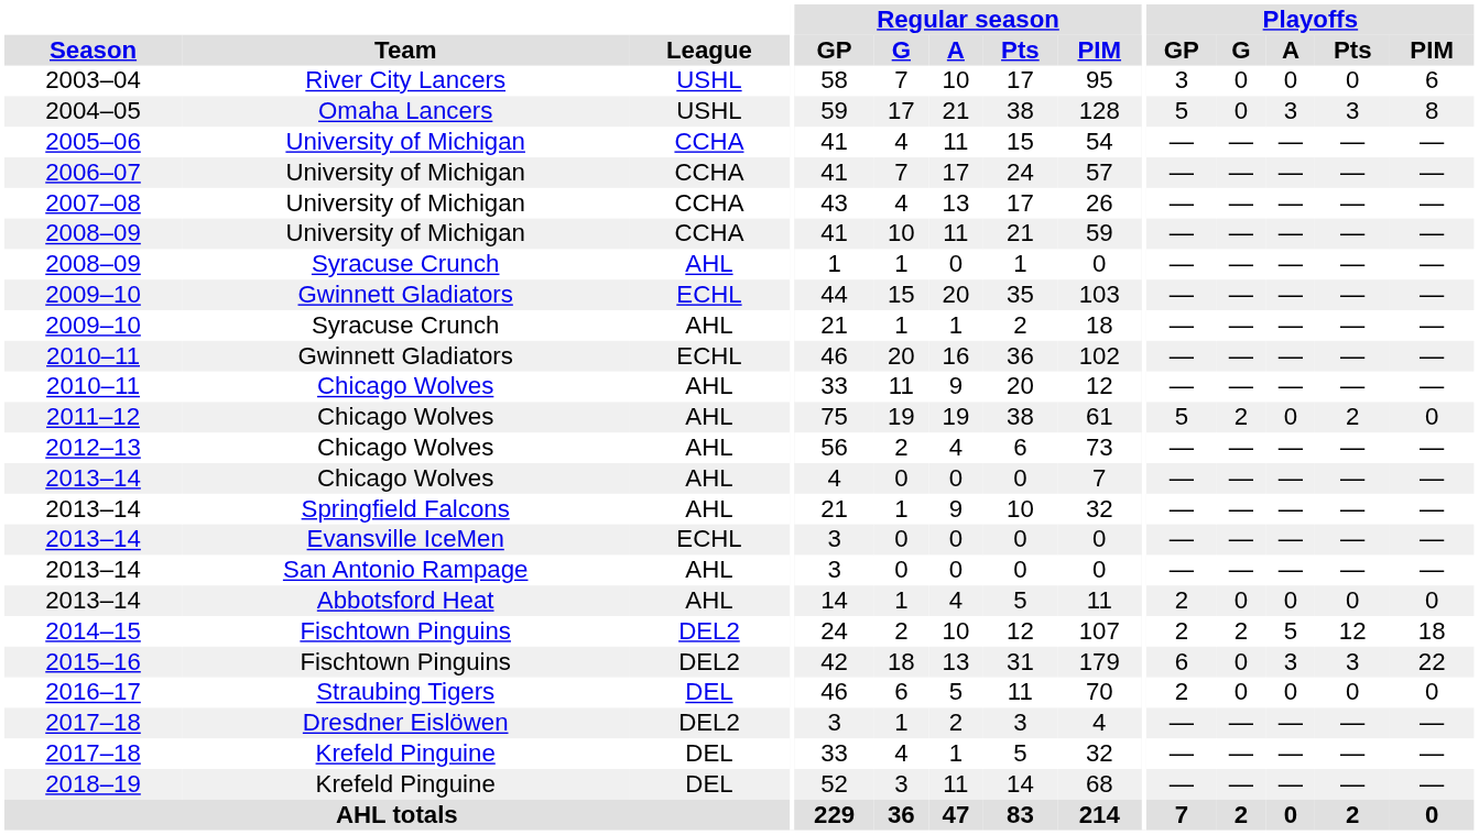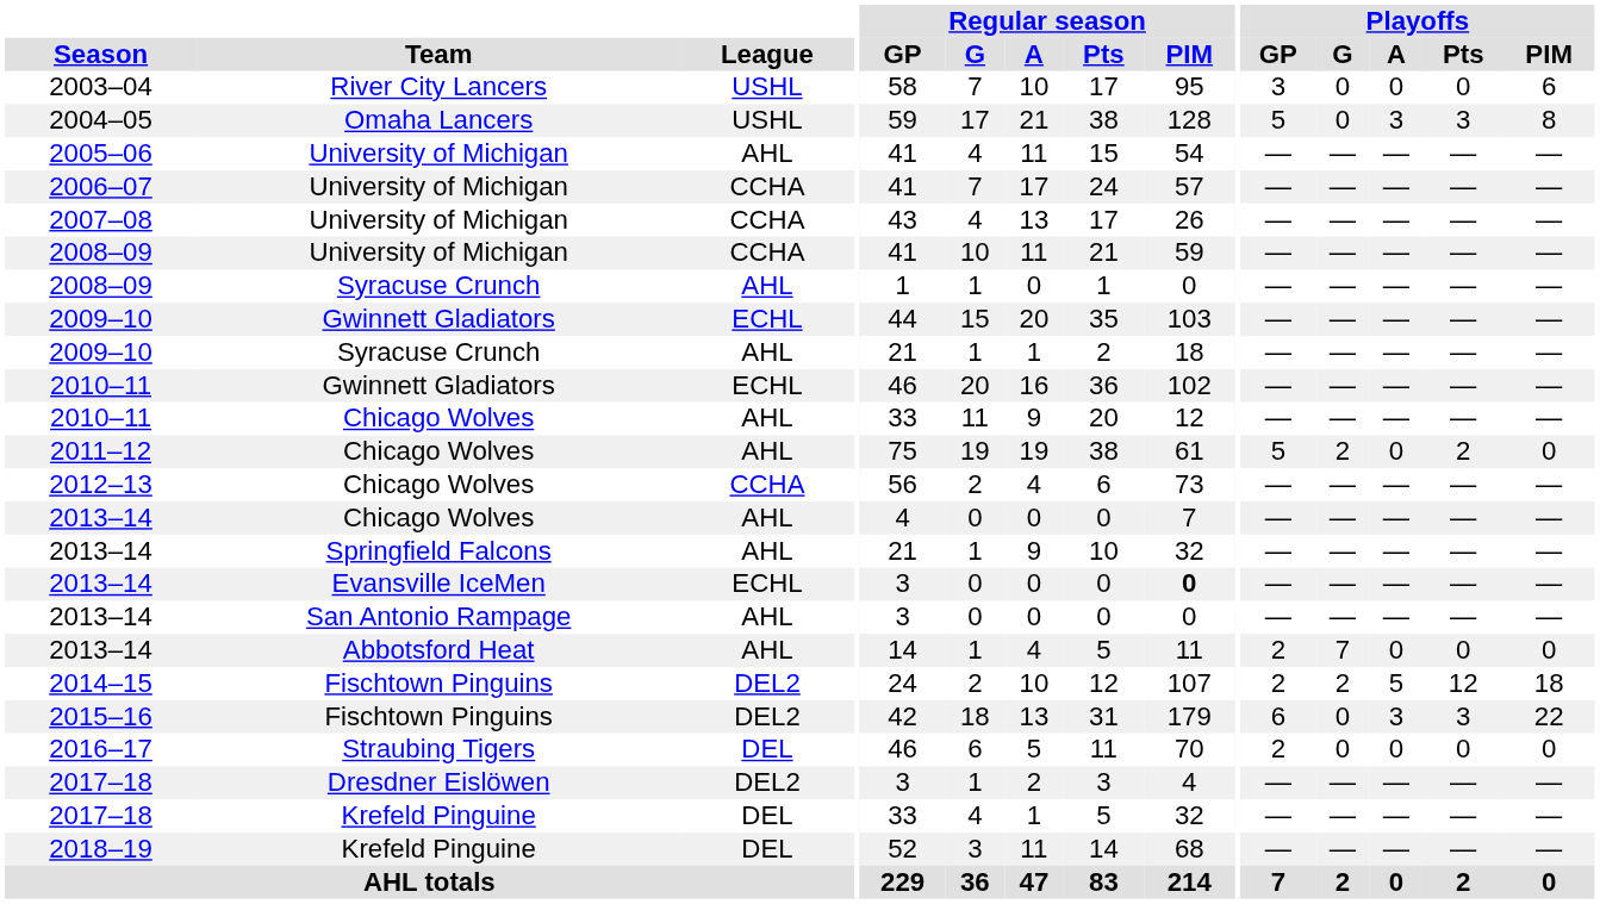 <table border="0" cellpadding="1" cellspacing="0" style="text-align:center; width:60em">
 <tr bgcolor="#e0e0e0">
 <th colspan="3" bgcolor="#ffffff"></th>
 <th rowspan="99" bgcolor="#ffffff"></th>
 <th colspan="5"><a href='#'>Regular season</a></th>
 <th rowspan="99" bgcolor="#ffffff"></th>
 <th colspan="5"><a href='#'>Playoffs</a></th>
 </tr>
 <tr bgcolor="#e0e0e0">
 <th><a href='#'>Season</a></th>
 <th>Team</th>
 <th>League</th>
 <th>GP</th>
 <th><a href='#'>G</a></th>
 <th><a href='#'>A</a></th>
 <th><a href='#'>Pts</a></th>
 <th><a href='#'>PIM</a></th>
 <th>GP</th>
 <th>G</th>
 <th>A</th>
 <th>Pts</th>
 <th>PIM</th>
 </tr>
 <tr ALIGN="center">
 <td>2003–04</td>
 <td><a href='#'>River City Lancers</a></td>
 <td><a href='#'>USHL</a></td>
 <td>58</td>
 <td>7</td>
 <td>10</td>
 <td>17</td>
 <td>95</td>
 <td>3</td>
 <td>0</td>
 <td>0</td>
 <td>0</td>
 <td>6</td>
 </tr>
 <tr ALIGN="center" bgcolor="#f0f0f0">
 <td>2004–05</td>
 <td><a href='#'>Omaha Lancers</a></td>
 <td>USHL</td>
 <td>59</td>
 <td>17</td>
 <td>21</td>
 <td>38</td>
 <td>128</td>
 <td>5</td>
 <td>0</td>
 <td>3</td>
 <td>3</td>
 <td>8</td>
 </tr>
 <tr ALIGN="center">
 <td><a href='#'>2005–06</a></td>
 <td><a href='#'>University of Michigan</a></td>
-<td><a href='#'>CCHA</a></td>
+<td>AHL</td>
 <td>41</td>
 <td>4</td>
 <td>11</td>
 <td>15</td>
 <td>54</td>
 <td>—</td>
 <td>—</td>
 <td>—</td>
 <td>—</td>
 <td>—</td>
 </tr>
 <tr ALIGN="center" bgcolor="#f0f0f0">
 <td><a href='#'>2006–07</a></td>
 <td>University of Michigan</td>
 <td>CCHA</td>
 <td>41</td>
 <td>7</td>
 <td>17</td>
 <td>24</td>
 <td>57</td>
 <td>—</td>
 <td>—</td>
 <td>—</td>
 <td>—</td>
 <td>—</td>
 </tr>
 <tr ALIGN="center">
 <td><a href='#'>2007–08</a></td>
 <td>University of Michigan</td>
 <td>CCHA</td>
 <td>43</td>
 <td>4</td>
 <td>13</td>
 <td>17</td>
 <td>26</td>
 <td>—</td>
 <td>—</td>
 <td>—</td>
 <td>—</td>
 <td>—</td>
 </tr>
 <tr ALIGN="center" bgcolor="#f0f0f0">
 <td><a href='#'>2008–09</a></td>
 <td>University of Michigan</td>
 <td>CCHA</td>
 <td>41</td>
 <td>10</td>
 <td>11</td>
 <td>21</td>
 <td>59</td>
 <td>—</td>
 <td>—</td>
 <td>—</td>
 <td>—</td>
 <td>—</td>
 </tr>
 <tr ALIGN="center">
 <td><a href='#'>2008–09</a></td>
 <td><a href='#'>Syracuse Crunch</a></td>
 <td><a href='#'>AHL</a></td>
 <td>1</td>
 <td>1</td>
 <td>0</td>
 <td>1</td>
 <td>0</td>
 <td>—</td>
 <td>—</td>
 <td>—</td>
 <td>—</td>
 <td>—</td>
 </tr>
 <tr ALIGN="center" bgcolor="#f0f0f0">
 <td><a href='#'>2009–10</a></td>
 <td><a href='#'>Gwinnett Gladiators</a></td>
 <td><a href='#'>ECHL</a></td>
 <td>44</td>
 <td>15</td>
 <td>20</td>
 <td>35</td>
 <td>103</td>
 <td>—</td>
 <td>—</td>
 <td>—</td>
 <td>—</td>
 <td>—</td>
 </tr>
 <tr ALIGN="center">
 <td><a href='#'>2009–10</a></td>
 <td>Syracuse Crunch</td>
 <td>AHL</td>
 <td>21</td>
 <td>1</td>
 <td>1</td>
 <td>2</td>
 <td>18</td>
 <td>—</td>
 <td>—</td>
 <td>—</td>
 <td>—</td>
 <td>—</td>
 </tr>
 <tr ALIGN="center" bgcolor="#f0f0f0">
 <td><a href='#'>2010–11</a></td>
 <td>Gwinnett Gladiators</td>
 <td>ECHL</td>
 <td>46</td>
 <td>20</td>
 <td>16</td>
 <td>36</td>
 <td>102</td>
 <td>—</td>
 <td>—</td>
 <td>—</td>
 <td>—</td>
 <td>—</td>
 </tr>
 <tr ALIGN="center">
 <td><a href='#'>2010–11</a></td>
 <td><a href='#'>Chicago Wolves</a></td>
 <td>AHL</td>
 <td>33</td>
 <td>11</td>
 <td>9</td>
 <td>20</td>
 <td>12</td>
 <td>—</td>
 <td>—</td>
 <td>—</td>
 <td>—</td>
 <td>—</td>
 </tr>
 <tr ALIGN="center" bgcolor="#f0f0f0">
 <td><a href='#'>2011–12</a></td>
 <td>Chicago Wolves</td>
 <td>AHL</td>
 <td>75</td>
 <td>19</td>
 <td>19</td>
 <td>38</td>
 <td>61</td>
 <td>5</td>
 <td>2</td>
 <td>0</td>
 <td>2</td>
 <td>0</td>
 </tr>
 <tr ALIGN="center">
 <td><a href='#'>2012–13</a></td>
 <td>Chicago Wolves</td>
-<td>AHL</td>
+<td><a href='#'>CCHA</a></td>
 <td>56</td>
 <td>2</td>
 <td>4</td>
 <td>6</td>
 <td>73</td>
 <td>—</td>
 <td>—</td>
 <td>—</td>
 <td>—</td>
 <td>—</td>
 </tr>
 <tr ALIGN="center" bgcolor="#f0f0f0">
 <td><a href='#'>2013–14</a></td>
 <td>Chicago Wolves</td>
 <td>AHL</td>
 <td>4</td>
 <td>0</td>
 <td>0</td>
 <td>0</td>
 <td>7</td>
 <td>—</td>
 <td>—</td>
 <td>—</td>
 <td>—</td>
 <td>—</td>
 </tr>
 <tr ALIGN="center">
 <td>2013–14</td>
 <td><a href='#'>Springfield Falcons</a></td>
 <td>AHL</td>
 <td>21</td>
 <td>1</td>
 <td>9</td>
 <td>10</td>
 <td>32</td>
 <td>—</td>
 <td>—</td>
 <td>—</td>
 <td>—</td>
 <td>—</td>
 </tr>
 <tr ALIGN="center" bgcolor="#f0f0f0">
 <td><a href='#'>2013–14</a></td>
 <td><a href='#'>Evansville IceMen</a></td>
 <td>ECHL</td>
 <td>3</td>
 <td>0</td>
 <td>0</td>
 <td>0</td>
-<td>0</td>
+<td><strong>0</strong></td>
 <td>—</td>
 <td>—</td>
 <td>—</td>
 <td>—</td>
 <td>—</td>
 </tr>
 <tr ALIGN="center">
 <td>2013–14</td>
 <td><a href='#'>San Antonio Rampage</a></td>
 <td>AHL</td>
 <td>3</td>
 <td>0</td>
 <td>0</td>
 <td>0</td>
 <td>0</td>
 <td>—</td>
 <td>—</td>
 <td>—</td>
 <td>—</td>
 <td>—</td>
 </tr>
 <tr ALIGN="center" bgcolor="#f0f0f0">
 <td>2013–14</td>
 <td><a href='#'>Abbotsford Heat</a></td>
 <td>AHL</td>
 <td>14</td>
 <td>1</td>
 <td>4</td>
 <td>5</td>
 <td>11</td>
 <td>2</td>
-<td>0</td>
+<td>7</td>
 <td>0</td>
 <td>0</td>
 <td>0</td>
 </tr>
 <tr ALIGN="center">
 <td><a href='#'>2014–15</a></td>
 <td><a href='#'>Fischtown Pinguins</a></td>
 <td><a href='#'>DEL2</a></td>
 <td>24</td>
 <td>2</td>
 <td>10</td>
 <td>12</td>
 <td>107</td>
 <td>2</td>
 <td>2</td>
 <td>5</td>
 <td>12</td>
 <td>18</td>
 </tr>
 <tr ALIGN="center"  bgcolor="#f0f0f0">
 <td><a href='#'>2015–16</a></td>
 <td>Fischtown Pinguins</td>
 <td>DEL2</td>
 <td>42</td>
 <td>18</td>
 <td>13</td>
 <td>31</td>
 <td>179</td>
 <td>6</td>
 <td>0</td>
 <td>3</td>
 <td>3</td>
 <td>22</td>
 </tr>
 <tr ALIGN="center">
 <td><a href='#'>2016–17</a></td>
 <td><a href='#'>Straubing Tigers</a></td>
 <td><a href='#'>DEL</a></td>
 <td>46</td>
 <td>6</td>
 <td>5</td>
 <td>11</td>
 <td>70</td>
 <td>2</td>
 <td>0</td>
 <td>0</td>
 <td>0</td>
 <td>0</td>
 </tr>
 <tr ALIGN="center" bgcolor="#f0f0f0">
 <td><a href='#'>2017–18</a></td>
 <td><a href='#'>Dresdner Eislöwen</a></td>
 <td>DEL2</td>
 <td>3</td>
 <td>1</td>
 <td>2</td>
 <td>3</td>
 <td>4</td>
 <td>—</td>
 <td>—</td>
 <td>—</td>
 <td>—</td>
 <td>—</td>
 </tr>
 <tr ALIGN="center">
 <td><a href='#'>2017–18</a></td>
 <td><a href='#'>Krefeld Pinguine</a></td>
 <td>DEL</td>
 <td>33</td>
 <td>4</td>
 <td>1</td>
 <td>5</td>
 <td>32</td>
 <td>—</td>
 <td>—</td>
 <td>—</td>
 <td>—</td>
 <td>—</td>
 </tr>
 <tr ALIGN="center" bgcolor="#f0f0f0">
 <td><a href='#'>2018–19</a></td>
 <td>Krefeld Pinguine</td>
 <td>DEL</td>
 <td>52</td>
 <td>3</td>
 <td>11</td>
 <td>14</td>
 <td>68</td>
 <td>—</td>
 <td>—</td>
 <td>—</td>
 <td>—</td>
 <td>—</td>
 </tr>
 <tr bgcolor="#e0e0e0">
 <th colspan="3">AHL totals</th>
 <th>229</th>
 <th>36</th>
 <th>47</th>
 <th>83</th>
 <th>214</th>
 <th>7</th>
 <th>2</th>
 <th>0</th>
 <th>2</th>
 <th>0</th>
 </tr>
 </table>
